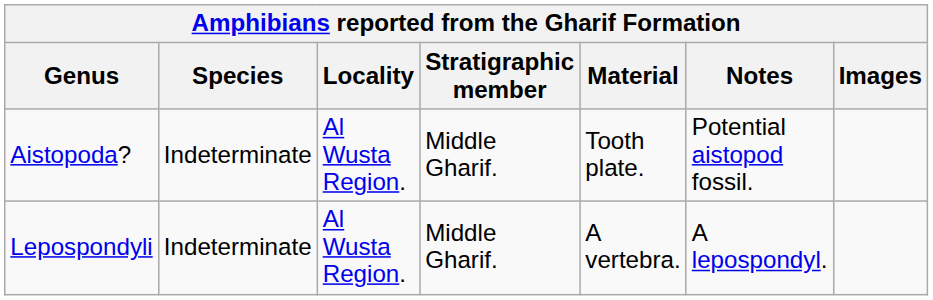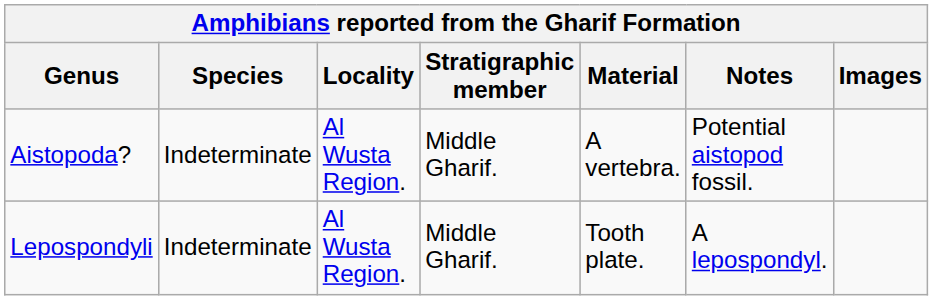 <table class="wikitable" align="center">
 <tr>
 <th colspan="7" align="center"><strong><a href='#'>Amphibians</a> reported from the Gharif Formation</strong></th>
 </tr>
 <tr>
 <th>Genus</th>
 <th>Species</th>
 <th>Locality</th>
 <th><strong>Stratigraphic member</strong></th>
 <th><strong>Material</strong></th>
 <th>Notes</th>
 <th>Images</th>
 </tr>
 <tr>
 <td><a href='#'>Aistopoda</a>?</td>
 <td>Indeterminate</td>
 <td><a href='#'>Al Wusta Region</a>.</td>
 <td>Middle Gharif.</td>
-<td>Tooth plate.</td>
+<td>A vertebra.</td>
 <td>Potential <a href='#'>aistopod</a> fossil.</td>
 <td></td>
 </tr>
 <tr>
 <td><a href='#'>Lepospondyli</a></td>
 <td>Indeterminate</td>
 <td><a href='#'>Al Wusta Region</a>.</td>
 <td>Middle Gharif.</td>
-<td>A vertebra.</td>
+<td>Tooth plate.</td>
 <td>A <a href='#'>lepospondyl</a>.</td>
 <td></td>
 </tr>
 </table>
